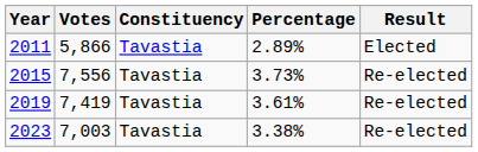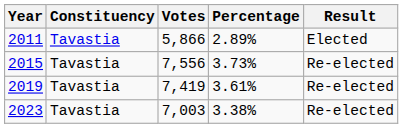 <table class="wikitable">
 <tr>
 <th>Year</th>
+<th>Constituency</th>
 <th>Votes</th>
-<th>Constituency</th>
 <th>Percentage</th>
 <th>Result</th>
 </tr>
 <tr>
 <td><a href='#'>2011</a></td>
+<td><a href='#'>Tavastia</a></td>
 <td>5,866</td>
-<td><a href='#'>Tavastia</a></td>
 <td>2.89%</td>
 <td>Elected</td>
 </tr>
 <tr>
 <td><a href='#'>2015</a></td>
+<td>Tavastia</td>
 <td>7,556</td>
-<td>Tavastia</td>
 <td>3.73%</td>
 <td>Re-elected</td>
 </tr>
 <tr>
 <td><a href='#'>2019</a></td>
+<td>Tavastia</td>
 <td>7,419</td>
-<td>Tavastia</td>
 <td>3.61%</td>
 <td>Re-elected</td>
 </tr>
 <tr>
 <td><a href='#'>2023</a></td>
+<td>Tavastia</td>
 <td>7,003</td>
-<td>Tavastia</td>
 <td>3.38%</td>
 <td>Re-elected</td>
 </tr>
 </table>
